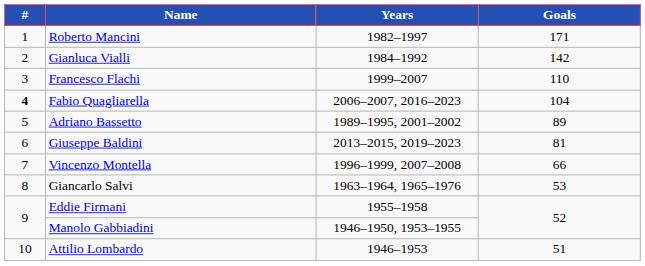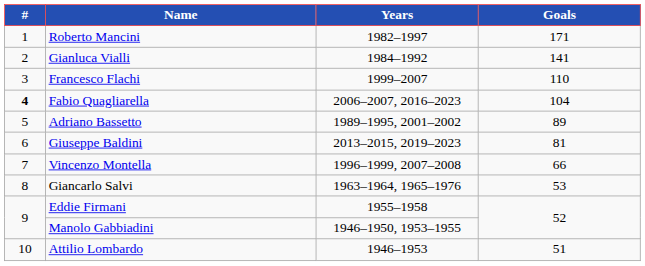 <table class="wikitable sortable" style="text-align: center;" width=60%;>
 <tr>
 <th width=3%  style="background:#244fb3;color:#FFFFFF;border:1px solid #f44a4a;">#</th>
 <th width=20% style="background:#244fb3;color:#FFFFFF;border:1px solid #f44a4a;">Name</th>
 <th width=12% style="background:#244fb3;color:#FFFFFF;border:1px solid #f44a4a;">Years</th>
 <th width=12% style="background:#244fb3;color:#FFFFFF;border:1px solid #f44a4a;">Goals</th>
 </tr>
 <tr>
 <td>1</td>
 <td style="text-align:left;"> <a href='#'>Roberto Mancini</a></td>
 <td>1982–1997</td>
 <td>171</td>
 </tr>
 <tr>
 <td>2</td>
 <td style="text-align:left;"> <a href='#'>Gianluca Vialli</a></td>
 <td>1984–1992</td>
-<td>142</td>
+<td>141</td>
 </tr>
 <tr>
 <td>3</td>
 <td style="text-align:left;"> <a href='#'>Francesco Flachi</a></td>
 <td>1999–2007</td>
 <td>110</td>
 </tr>
 <tr>
 <td><strong>4</strong></td>
 <td style="text-align:left;"> <a href='#'>Fabio Quagliarella</a></td>
 <td>2006–2007, 2016–2023</td>
 <td>104</td>
 </tr>
 <tr>
 <td>5</td>
 <td style="text-align:left;"> <a href='#'>Adriano Bassetto</a></td>
 <td>1989–1995, 2001–2002</td>
 <td>89</td>
 </tr>
 <tr>
 <td>6</td>
 <td style="text-align:left;"> <a href='#'>Giuseppe Baldini</a></td>
 <td>2013–2015, 2019–2023</td>
 <td>81</td>
 </tr>
 <tr>
 <td>7</td>
 <td style="text-align:left;"> <a href='#'>Vincenzo Montella</a></td>
 <td>1996–1999, 2007–2008</td>
 <td>66</td>
 </tr>
 <tr>
 <td>8</td>
 <td style="text-align:left;"> Giancarlo Salvi</td>
 <td>1963–1964, 1965–1976</td>
 <td>53</td>
 </tr>
 <tr>
 <td rowspan="2">9</td>
 <td style="text-align:left;"> <a href='#'>Eddie Firmani</a></td>
 <td>1955–1958</td>
 <td rowspan="2">52</td>
 </tr>
 <tr>
 <td style="text-align:left;"> <a href='#'>Manolo Gabbiadini</a></td>
 <td>1946–1950, 1953–1955</td>
 </tr>
 <tr>
 <td>10</td>
 <td style="text-align:left;"> <a href='#'>Attilio Lombardo</a></td>
 <td>1946–1953</td>
 <td>51</td>
 </tr>
 </table>
